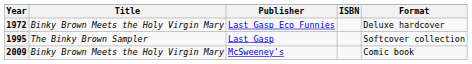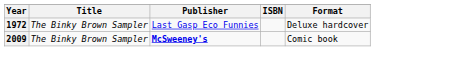 <table class="wikitable">
 <tr>
 </tr>
 <tr>
 <th scope="col">Year</th>
 <th scope="col">Title</th>
 <th scope="col">Publisher</th>
 <th scope="col">ISBN</th>
 <th scope="col">Format</th>
 </tr>
 <tr>
 <th scope="row">1972</th>
-<td><em>Binky Brown Meets the Holy Virgin Mary</em></td>
+<td><em>The Binky Brown Sampler</em></td>
 <td><a href='#'>Last Gasp Eco Funnies</a></td>
 <td></td>
 <td>Deluxe hardcover</td>
 </tr>
 <tr>
-<th scope="row">1995</th>
+<th scope="row">2009</th>
 <td><em>The Binky Brown Sampler</em></td>
-<td><a href='#'>Last Gasp</a></td>
-<td></td>
-<td>Softcover collection</td>
-</tr>
-<tr>
-<th scope="row">2009</th>
-<td><em>Binky Brown Meets the Holy Virgin Mary</em></td>
-<td><a href='#'>McSweeney's</a></td>
+<td><strong><a href='#'>McSweeney's</a></strong></td>
 <td></td>
 <td>Comic book</td>
 </tr>
 </table>
